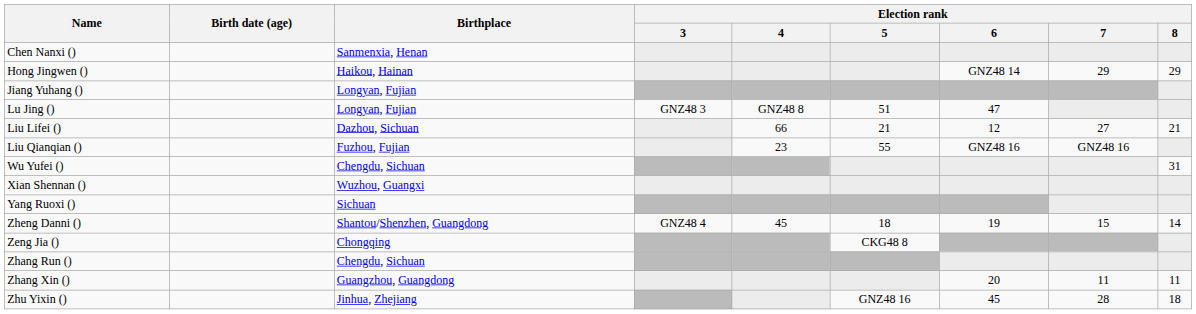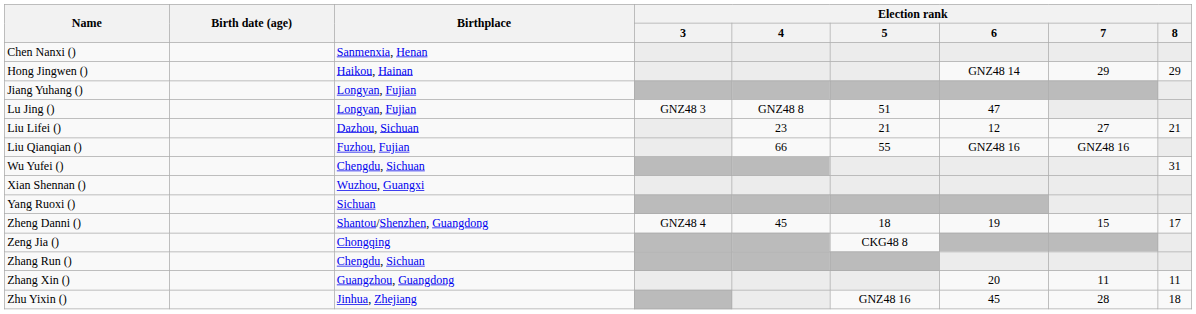 <table class="wikitable sortable"  style="text-align:center; width:100%;">
 <tr>
 <th rowspan="2">Name</th>
 <th rowspan="2">Birth date (age)</th>
 <th rowspan="2">Birthplace</th>
 <th colspan="6" class="unsortable">Election rank</th>
 </tr>
 <tr>
 <th data-sort-type="number">3</th>
 <th data-sort-type="number">4</th>
 <th data-sort-type="number">5</th>
 <th data-sort-type="number">6</th>
 <th data-sort-type="number">7</th>
 <th data-sort-type="number">8</th>
 </tr>
 <tr>
 <td style="text-align:left;" data-sort-value="Chen, Nanxi">Chen Nanxi ()</td>
 <td style="text-align:left;"></td>
 <td style="text-align:left;"><a href='#'>Sanmenxia</a>, <a href='#'>Henan</a></td>
 <td style="background:#ececec; color:gray;"></td>
 <td style="background:#ececec; color:gray;"></td>
 <td style="background:#ececec; color:gray;"></td>
 <td style="background:#ececec; color:gray;"></td>
 <td style="background:#ececec; color:gray;"></td>
 <td style="background:#ececec; color:gray;"></td>
 </tr>
 <tr>
 <td style="text-align:left;" data-sort-value="Hong, Jingwen">Hong Jingwen ()</td>
 <td style="text-align:left;"></td>
 <td style="text-align:left;"><a href='#'>Haikou</a>, <a href='#'>Hainan</a></td>
 <td style="background:#ececec; color:gray;"></td>
 <td style="background:#ececec; color:gray;"></td>
 <td style="background:#ececec; color:gray;"></td>
 <td>GNZ48 14</td>
 <td>29</td>
 <td>29</td>
 </tr>
 <tr>
 <td style="text-align:left;" data-sort-value="Jiang, Yuhang">Jiang Yuhang ()</td>
 <td style="text-align:left;"></td>
 <td style="text-align:left;"><a href='#'>Longyan</a>, <a href='#'>Fujian</a></td>
 <td style="background:#bbb;"> </td>
 <td style="background:#bbb;"> </td>
 <td style="background:#bbb;"> </td>
 <td style="background:#bbb;"> </td>
 <td style="background:#bbb;"> </td>
 <td style="background:#ececec; color:gray;"></td>
 </tr>
 <tr>
 <td style="text-align:left;" data-sort-value="Lu, Jing">Lu Jing ()</td>
 <td style="text-align:left;"></td>
 <td style="text-align:left;"><a href='#'>Longyan</a>, <a href='#'>Fujian</a></td>
 <td>GNZ48 3</td>
 <td>GNZ48 8</td>
 <td>51</td>
 <td>47</td>
 <td style="background:#ececec; color:gray;"></td>
 <td style="background:#ececec; color:gray;"></td>
 </tr>
 <tr>
 <td style="text-align:left;" data-sort-value="Liu, Lifei">Liu Lifei ()</td>
 <td style="text-align:left;"></td>
 <td style="text-align:left;"><a href='#'>Dazhou</a>, <a href='#'>Sichuan</a></td>
 <td style="background:#ececec; color:gray;"></td>
-<td>66</td>
+<td>23</td>
 <td>21</td>
 <td>12</td>
 <td>27</td>
 <td>21</td>
 </tr>
 <tr>
 <td style="text-align:left;" data-sort-value="Liu, Qianqian">Liu Qianqian ()</td>
 <td style="text-align:left;"></td>
 <td style="text-align:left;"><a href='#'>Fuzhou</a>, <a href='#'>Fujian</a></td>
 <td style="background:#ececec; color:gray;"></td>
-<td>23</td>
+<td>66</td>
 <td>55</td>
 <td>GNZ48 16</td>
 <td>GNZ48 16</td>
 <td style="background:#ececec; color:gray;"></td>
 </tr>
 <tr>
 <td style="text-align:left;" data-sort-value="Wu, Yufei">Wu Yufei ()</td>
 <td style="text-align:left;"></td>
 <td style="text-align:left;"><a href='#'>Chengdu</a>, <a href='#'>Sichuan</a></td>
 <td style="background:#bbb;"> </td>
 <td style="background:#bbb;"> </td>
 <td style="background:#ececec; color:gray;"></td>
 <td style="background:#ececec; color:gray;"></td>
 <td style="background:#ececec; color:gray;"></td>
 <td>31</td>
 </tr>
 <tr>
 <td style="text-align:left;" data-sort-value="Xian, Shennan">Xian Shennan ()</td>
 <td style="text-align:left;"></td>
 <td style="text-align:left;"><a href='#'>Wuzhou</a>, <a href='#'>Guangxi</a></td>
 <td style="background:#ececec; color:gray;"></td>
 <td style="background:#ececec; color:gray;"></td>
 <td style="background:#ececec; color:gray;"></td>
 <td style="background:#ececec; color:gray;"></td>
 <td style="background:#ececec; color:gray;"></td>
 <td style="background:#ececec; color:gray;"></td>
 </tr>
 <tr>
 <td style="text-align:left;" data-sort-value="Yang, Ruoxi">Yang Ruoxi ()</td>
 <td style="text-align:left;"></td>
 <td style="text-align:left;"><a href='#'>Sichuan</a></td>
 <td style="background:#bbb;"> </td>
 <td style="background:#bbb;"> </td>
 <td style="background:#bbb;"> </td>
 <td style="background:#bbb;"> </td>
 <td style="background:#ececec; color:gray;"></td>
 <td style="background:#ececec; color:gray;"></td>
 </tr>
 <tr>
 <td style="text-align:left;" data-sort-value="Zheng, Danni">Zheng Danni ()</td>
 <td style="text-align:left;"></td>
 <td style="text-align:left;"><a href='#'>Shantou</a>/<a href='#'>Shenzhen</a>, <a href='#'>Guangdong</a></td>
 <td>GNZ48 4</td>
 <td>45</td>
 <td>18</td>
 <td>19</td>
 <td>15</td>
-<td>14</td>
+<td>17</td>
 </tr>
 <tr>
 <td style="text-align:left;" data-sort-value="Zeng, Jia">Zeng Jia ()</td>
 <td style="text-align:left;"></td>
 <td style="text-align:left;"><a href='#'>Chongqing</a></td>
 <td style="background:#bbb;"> </td>
 <td style="background:#bbb;"> </td>
 <td>CKG48 8</td>
 <td style="background:#bbb;"> </td>
 <td style="background:#bbb;"> </td>
 <td style="background:#ececec; color:gray;"></td>
 </tr>
 <tr>
 <td style="text-align:left;" data-sort-value="Zhang, Run">Zhang Run ()</td>
 <td style="text-align:left;"></td>
 <td style="text-align:left;"><a href='#'>Chengdu</a>, <a href='#'>Sichuan</a></td>
 <td style="background:#bbb;"> </td>
 <td style="background:#bbb;"> </td>
 <td style="background:#bbb;"> </td>
 <td style="background:#ececec; color:gray;"></td>
 <td style="background:#ececec; color:gray;"></td>
 <td style="background:#ececec; color:gray;"></td>
 </tr>
 <tr>
 <td style="text-align:left;" data-sort-value="Zhang Xin">Zhang Xin ()</td>
 <td style="text-align:left;"></td>
 <td style="text-align:left;"><a href='#'>Guangzhou</a>, <a href='#'>Guangdong</a></td>
 <td style="background:#ececec; color:gray;"></td>
 <td style="background:#ececec; color:gray;"></td>
 <td style="background:#ececec; color:gray;"></td>
 <td>20</td>
 <td>11</td>
 <td>11</td>
 </tr>
 <tr>
 <td style="text-align:left;" data-sort-value="Zhu, Yixin">Zhu Yixin () </td>
 <td style="text-align:left;"></td>
 <td style="text-align:left;"><a href='#'>Jinhua</a>, <a href='#'>Zhejiang</a></td>
 <td style="background:#bbb;"> </td>
 <td style="background:#ececec; color:gray;"></td>
 <td>GNZ48 16</td>
 <td>45</td>
 <td>28</td>
 <td>18</td>
 </tr>
 </table>
